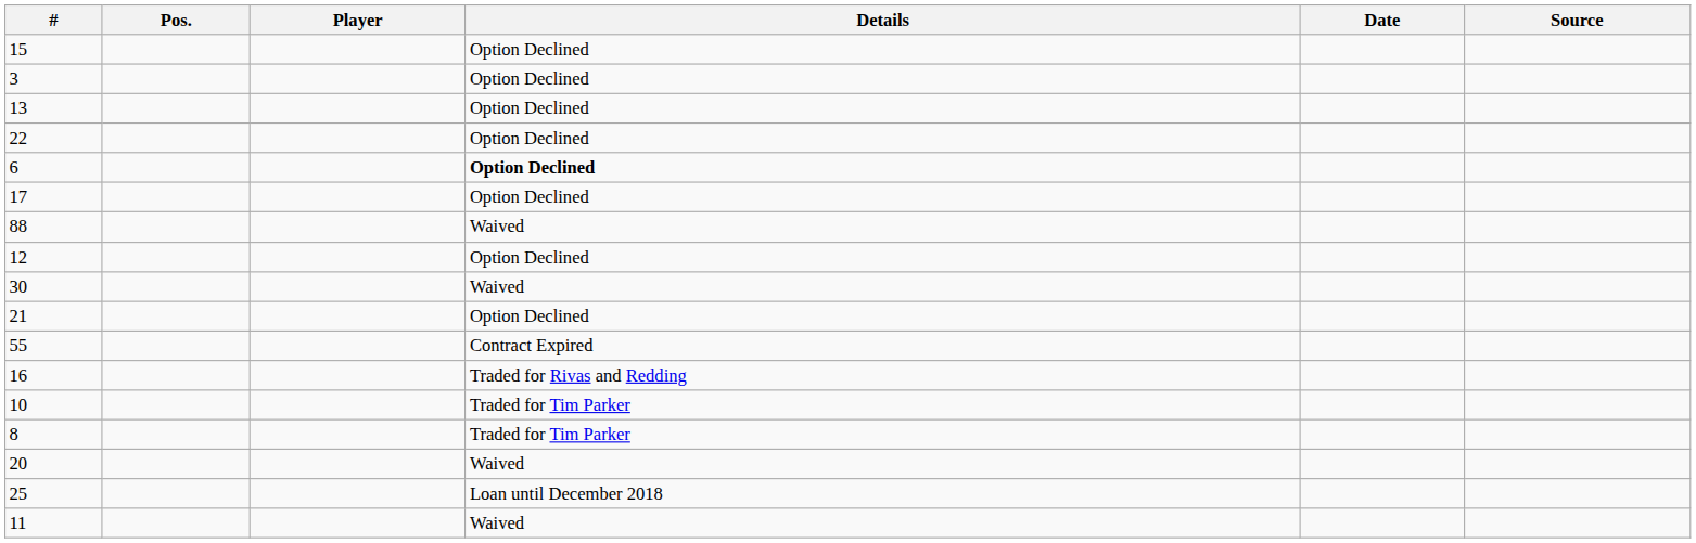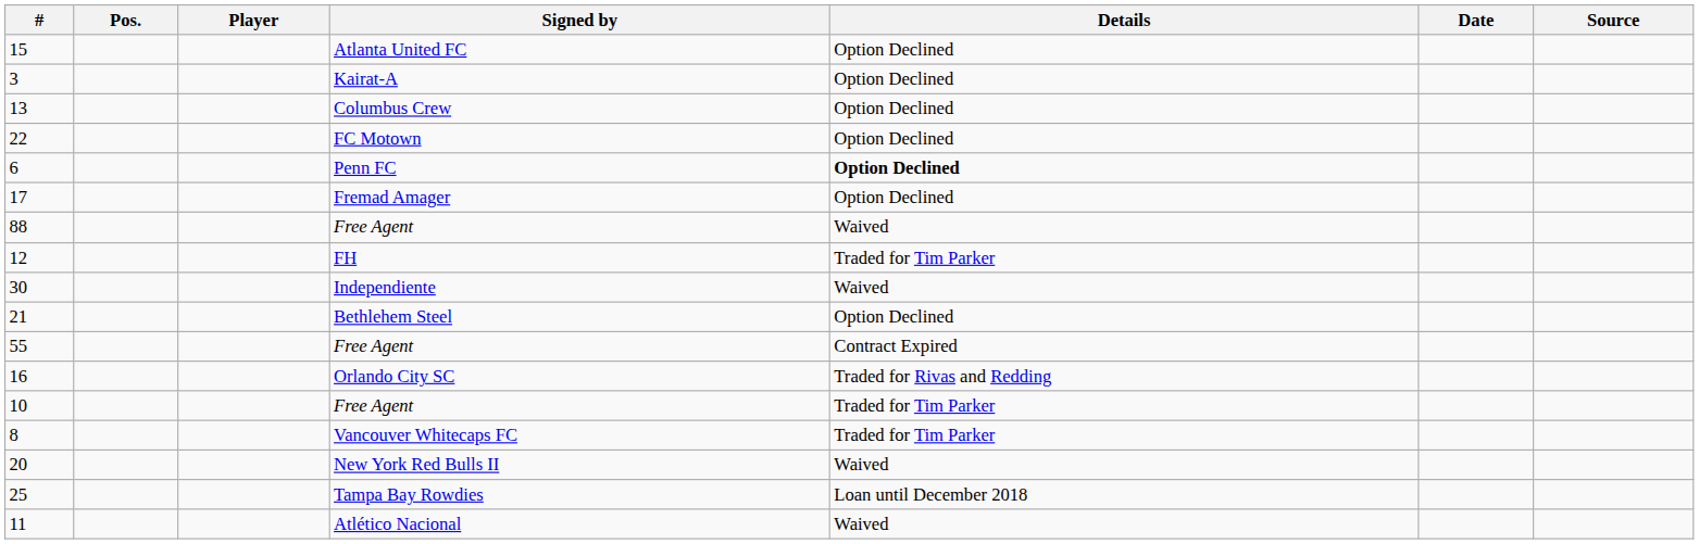 <table class="wikitable sortable" style="width:90%; text-align:center; font-size:95%; text-align:left;">
 <tr>
 <th><strong>#</strong></th>
 <th><strong>Pos.</strong></th>
 <th><strong>Player</strong></th>
+<th><strong>Signed by</strong></th>
 <th><strong>Details</strong></th>
 <th><strong>Date</strong></th>
 <th><strong>Source</strong></th>
 </tr>
 <tr>
 <td>15</td>
 <td></td>
 <td></td>
+<td> <a href='#'>Atlanta United FC</a></td>
 <td>Option Declined</td>
 <td></td>
 <td></td>
 </tr>
 <tr>
 <td>3</td>
 <td></td>
 <td></td>
+<td> <a href='#'>Kairat-A</a></td>
 <td>Option Declined</td>
 <td></td>
 <td></td>
 </tr>
 <tr>
 <td>13</td>
 <td></td>
 <td></td>
+<td> <a href='#'>Columbus Crew</a></td>
 <td>Option Declined</td>
 <td></td>
 <td></td>
 </tr>
 <tr>
 <td>22</td>
 <td></td>
 <td></td>
+<td> <a href='#'>FC Motown</a></td>
 <td>Option Declined</td>
 <td></td>
 <td></td>
 </tr>
 <tr>
 <td>6</td>
 <td></td>
 <td></td>
+<td> <a href='#'>Penn FC</a></td>
 <td><strong>Option Declined</strong></td>
 <td></td>
 <td></td>
 </tr>
 <tr>
 <td>17</td>
 <td></td>
 <td></td>
+<td> <a href='#'>Fremad Amager</a></td>
 <td>Option Declined</td>
 <td></td>
 <td></td>
 </tr>
 <tr>
 <td>88</td>
 <td></td>
 <td></td>
+<td><em>Free Agent</em></td>
 <td>Waived</td>
 <td></td>
 <td></td>
 </tr>
 <tr>
 <td>12</td>
 <td></td>
 <td></td>
-<td>Option Declined</td>
+<td> <a href='#'>FH</a></td>
+<td>Traded for <a href='#'>Tim Parker</a></td>
 <td></td>
 <td></td>
 </tr>
 <tr>
 <td>30</td>
 <td></td>
 <td></td>
+<td> <a href='#'>Independiente</a></td>
 <td>Waived</td>
 <td></td>
 <td></td>
 </tr>
 <tr>
 <td>21</td>
 <td></td>
 <td></td>
+<td> <a href='#'>Bethlehem Steel</a></td>
 <td>Option Declined</td>
 <td></td>
 <td></td>
 </tr>
 <tr>
 <td>55</td>
 <td></td>
 <td></td>
+<td><em>Free Agent</em></td>
 <td>Contract Expired</td>
 <td></td>
 <td></td>
 </tr>
 <tr>
 <td>16</td>
 <td></td>
 <td></td>
+<td> <a href='#'>Orlando City SC</a></td>
 <td>Traded for <a href='#'>Rivas</a> and <a href='#'>Redding</a></td>
 <td></td>
 <td></td>
 </tr>
 <tr>
 <td>10</td>
 <td></td>
 <td></td>
+<td><em>Free Agent</em></td>
 <td>Traded for <a href='#'>Tim Parker</a></td>
 <td></td>
 <td></td>
 </tr>
 <tr>
 <td>8</td>
 <td></td>
 <td></td>
+<td> <a href='#'>Vancouver Whitecaps FC</a></td>
 <td>Traded for <a href='#'>Tim Parker</a></td>
 <td></td>
 <td></td>
 </tr>
 <tr>
 <td>20</td>
 <td></td>
 <td></td>
+<td> <a href='#'>New York Red Bulls II</a></td>
 <td>Waived</td>
 <td></td>
 <td></td>
 </tr>
 <tr>
 <td>25</td>
 <td></td>
 <td></td>
+<td> <a href='#'>Tampa Bay Rowdies</a></td>
 <td>Loan until December 2018</td>
 <td></td>
 <td></td>
 </tr>
 <tr>
 <td>11</td>
 <td></td>
 <td></td>
+<td> <a href='#'>Atlético Nacional</a></td>
 <td>Waived</td>
 <td></td>
 <td></td>
 </tr>
 </table>
